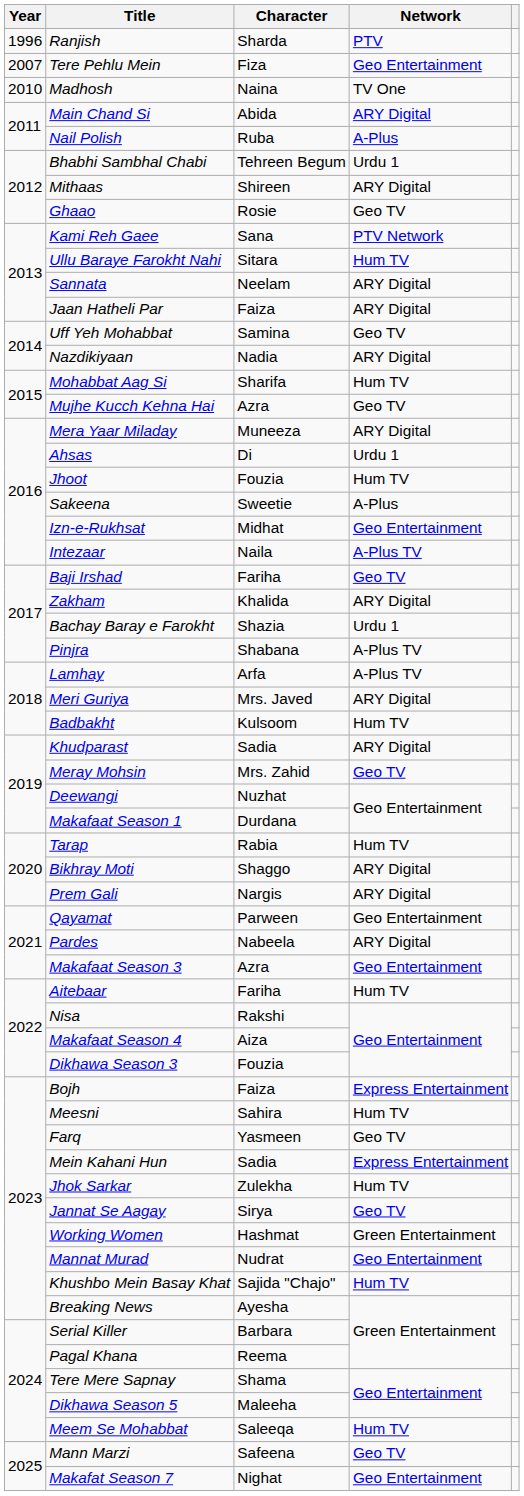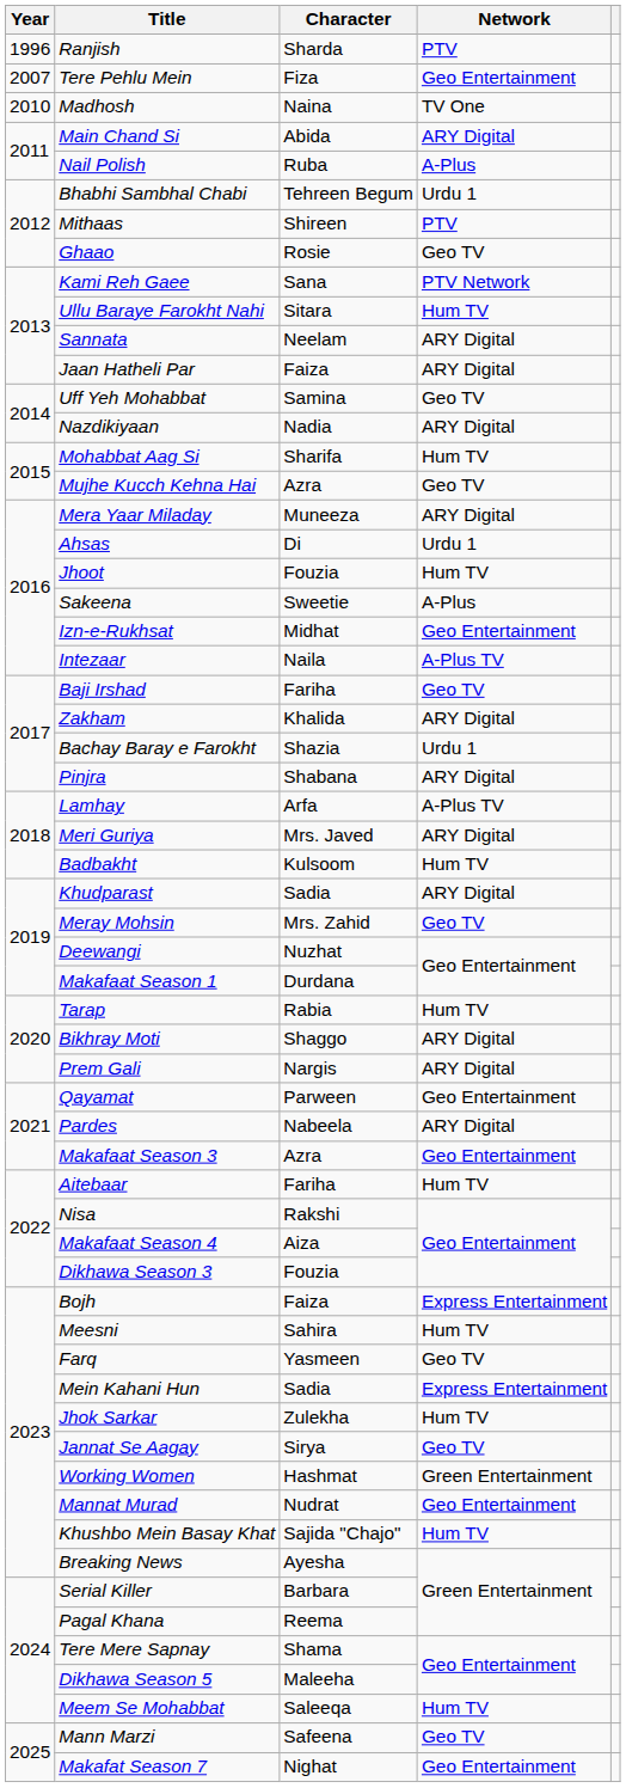 <table class="wikitable sortable plainrowheaders">
 <tr>
 <th scope="col">Year</th>
 <th scope="col">Title</th>
 <th scope="col" class="unsortable">Character</th>
 <th scope="col" class="unsortable">Network</th>
 <th scope="col" class="unsortable"></th>
 </tr>
 <tr>
 <td>1996</td>
 <td><em>Ranjish</em></td>
 <td>Sharda</td>
 <td><a href='#'>PTV</a></td>
 <td></td>
 </tr>
 <tr>
 <td>2007</td>
 <td><em>Tere Pehlu Mein</em></td>
 <td>Fiza</td>
 <td><a href='#'>Geo Entertainment</a></td>
 <td></td>
 </tr>
 <tr>
 <td>2010</td>
 <td><em>Madhosh</em></td>
 <td>Naina</td>
 <td>TV One</td>
 <td></td>
 </tr>
 <tr>
 <td rowspan="2">2011</td>
 <td><em><a href='#'>Main Chand Si</a></em></td>
 <td>Abida</td>
 <td><a href='#'>ARY Digital</a></td>
 <td></td>
 </tr>
 <tr>
 <td><em><a href='#'>Nail Polish</a></em></td>
 <td>Ruba</td>
 <td><a href='#'>A-Plus</a></td>
 <td></td>
 </tr>
 <tr>
 <td rowspan="3">2012</td>
 <td><em>Bhabhi Sambhal Chabi</em></td>
 <td>Tehreen Begum</td>
 <td>Urdu 1</td>
 <td></td>
 </tr>
 <tr>
 <td><em>Mithaas</em></td>
 <td>Shireen</td>
-<td>ARY Digital</td>
+<td><a href='#'>PTV</a></td>
 <td></td>
 </tr>
 <tr>
 <td><em><a href='#'>Ghaao</a></em></td>
 <td>Rosie</td>
 <td>Geo TV</td>
 <td></td>
 </tr>
 <tr>
 <td rowspan=4>2013</td>
 <td><em><a href='#'>Kami Reh Gaee</a></em></td>
 <td>Sana</td>
 <td><a href='#'>PTV Network</a></td>
 <td></td>
 </tr>
 <tr>
 <td><em><a href='#'>Ullu Baraye Farokht Nahi</a></em></td>
 <td>Sitara</td>
 <td><a href='#'>Hum TV</a></td>
 <td></td>
 </tr>
 <tr>
 <td><em><a href='#'>Sannata</a></em></td>
 <td>Neelam</td>
 <td>ARY Digital</td>
 <td></td>
 </tr>
 <tr>
 <td><em>Jaan Hatheli Par</em></td>
 <td>Faiza</td>
 <td>ARY Digital</td>
 <td></td>
 </tr>
 <tr>
 <td rowspan="2">2014</td>
 <td><em>Uff Yeh Mohabbat</em></td>
 <td>Samina</td>
 <td>Geo TV</td>
 <td></td>
 </tr>
 <tr>
 <td><em>Nazdikiyaan</em></td>
 <td>Nadia</td>
 <td>ARY Digital</td>
 <td></td>
 </tr>
 <tr>
 <td rowspan="2">2015</td>
 <td><em><a href='#'>Mohabbat Aag Si</a></em></td>
 <td>Sharifa</td>
 <td>Hum TV</td>
 <td></td>
 </tr>
 <tr>
 <td><em><a href='#'>Mujhe Kucch Kehna Hai</a></em></td>
 <td>Azra</td>
 <td>Geo TV</td>
 <td></td>
 </tr>
 <tr>
 <td rowspan=6>2016</td>
 <td><em><a href='#'>Mera Yaar Miladay</a></em></td>
 <td>Muneeza</td>
 <td>ARY Digital</td>
 <td></td>
 </tr>
 <tr>
 <td><em><a href='#'>Ahsas</a></em></td>
 <td>Di</td>
 <td>Urdu 1</td>
 <td></td>
 </tr>
 <tr>
 <td><em><a href='#'>Jhoot</a></em></td>
 <td>Fouzia</td>
 <td>Hum TV</td>
 <td></td>
 </tr>
 <tr>
 <td><em>Sakeena</em></td>
 <td>Sweetie</td>
 <td>A-Plus</td>
 <td></td>
 </tr>
 <tr>
 <td><em><a href='#'>Izn-e-Rukhsat</a></em></td>
 <td>Midhat</td>
 <td><a href='#'>Geo Entertainment</a></td>
 <td></td>
 </tr>
 <tr>
 <td><em><a href='#'>Intezaar</a></em></td>
 <td>Naila</td>
 <td><a href='#'>A-Plus TV</a></td>
 <td></td>
 </tr>
 <tr>
 <td rowspan=4>2017</td>
 <td><em><a href='#'>Baji Irshad</a></em></td>
 <td>Fariha</td>
 <td><a href='#'>Geo TV</a></td>
 <td></td>
 </tr>
 <tr>
 <td><em><a href='#'>Zakham</a></em></td>
 <td>Khalida</td>
 <td>ARY Digital</td>
 <td></td>
 </tr>
 <tr>
 <td><em>Bachay Baray e Farokht</em></td>
 <td>Shazia</td>
 <td>Urdu 1</td>
 <td></td>
 </tr>
 <tr>
 <td><em><a href='#'>Pinjra</a></em></td>
 <td>Shabana</td>
-<td>A-Plus TV</td>
+<td>ARY Digital</td>
 <td></td>
 </tr>
 <tr>
 <td rowspan="3">2018</td>
 <td><em><a href='#'>Lamhay</a></em></td>
 <td>Arfa</td>
 <td>A-Plus TV</td>
 <td></td>
 </tr>
 <tr>
 <td><em><a href='#'>Meri Guriya</a></em></td>
 <td>Mrs. Javed</td>
 <td>ARY Digital</td>
 <td></td>
 </tr>
 <tr>
 <td><em><a href='#'>Badbakht</a></em></td>
 <td>Kulsoom</td>
 <td>Hum TV</td>
 <td></td>
 </tr>
 <tr>
 <td rowspan="4">2019</td>
 <td><em><a href='#'>Khudparast</a></em></td>
 <td>Sadia</td>
 <td>ARY Digital</td>
 <td></td>
 </tr>
 <tr>
 <td><em><a href='#'>Meray Mohsin</a></em></td>
 <td>Mrs. Zahid</td>
 <td><a href='#'>Geo TV</a></td>
 <td></td>
 </tr>
 <tr>
 <td><em><a href='#'>Deewangi</a></em></td>
 <td>Nuzhat</td>
 <td rowspan="2">Geo Entertainment</td>
 <td></td>
 </tr>
 <tr>
 <td><em><a href='#'>Makafaat Season 1</a></em></td>
 <td>Durdana</td>
 <td></td>
 </tr>
 <tr>
 <td rowspan=3>2020</td>
 <td><em><a href='#'>Tarap</a></em></td>
 <td>Rabia</td>
 <td>Hum TV</td>
 <td></td>
 </tr>
 <tr>
 <td><em><a href='#'>Bikhray Moti</a></em></td>
 <td>Shaggo</td>
 <td>ARY Digital</td>
 <td></td>
 </tr>
 <tr>
 <td><em><a href='#'>Prem Gali</a></em></td>
 <td>Nargis</td>
 <td>ARY Digital</td>
 <td></td>
 </tr>
 <tr>
 <td rowspan=3>2021</td>
 <td><em><a href='#'>Qayamat</a></em></td>
 <td>Parween</td>
 <td>Geo Entertainment</td>
 <td></td>
 </tr>
 <tr>
 <td><em><a href='#'>Pardes</a></em></td>
 <td>Nabeela</td>
 <td>ARY Digital</td>
 <td></td>
 </tr>
 <tr>
 <td><em><a href='#'>Makafaat Season 3</a></em></td>
 <td>Azra</td>
 <td><a href='#'>Geo Entertainment</a></td>
 <td></td>
 </tr>
 <tr>
 <td rowspan="4">2022</td>
 <td><em><a href='#'>Aitebaar</a></em></td>
 <td>Fariha</td>
 <td>Hum TV</td>
 <td></td>
 </tr>
 <tr>
 <td><em>Nisa</em></td>
 <td>Rakshi</td>
 <td rowspan="3"><a href='#'>Geo Entertainment</a></td>
 <td></td>
 </tr>
 <tr>
 <td><em><a href='#'>Makafaat Season 4</a></em></td>
 <td>Aiza</td>
 <td></td>
 </tr>
 <tr>
 <td><em><a href='#'>Dikhawa Season 3</a></em></td>
 <td>Fouzia</td>
 <td></td>
 </tr>
 <tr>
 <td rowspan="10">2023</td>
 <td><em>Bojh</em></td>
 <td>Faiza</td>
 <td><a href='#'>Express Entertainment</a></td>
 <td></td>
 </tr>
 <tr>
 <td><em>Meesni</em></td>
 <td>Sahira</td>
 <td>Hum TV</td>
 <td></td>
 </tr>
 <tr>
 <td><em>Farq</em></td>
 <td>Yasmeen</td>
 <td>Geo TV</td>
 <td></td>
 </tr>
 <tr>
 <td><em>Mein Kahani Hun</em></td>
 <td>Sadia</td>
 <td><a href='#'>Express Entertainment</a></td>
 <td></td>
 </tr>
 <tr>
 <td><em><a href='#'>Jhok Sarkar</a></em></td>
 <td>Zulekha</td>
 <td>Hum TV</td>
 <td></td>
 </tr>
 <tr>
 <td><em><a href='#'>Jannat Se Aagay</a></em></td>
 <td>Sirya</td>
 <td><a href='#'>Geo TV</a></td>
 <td></td>
 </tr>
 <tr>
 <td><em><a href='#'>Working Women</a></em></td>
 <td>Hashmat</td>
 <td>Green Entertainment</td>
 <td></td>
 </tr>
 <tr>
 <td><em><a href='#'>Mannat Murad</a></em></td>
 <td>Nudrat</td>
 <td><a href='#'>Geo Entertainment</a></td>
 <td></td>
 </tr>
 <tr>
 <td><em>Khushbo Mein Basay Khat</em></td>
 <td>Sajida "Chajo"</td>
 <td><a href='#'>Hum TV</a></td>
 <td></td>
 </tr>
 <tr>
 <td><em>Breaking News</em></td>
 <td>Ayesha</td>
 <td rowspan="3">Green Entertainment</td>
 <td></td>
 </tr>
 <tr>
 <td rowspan="5">2024</td>
 <td><em>Serial Killer</em></td>
 <td>Barbara</td>
 <td></td>
 </tr>
 <tr>
 <td><em>Pagal Khana</em></td>
 <td>Reema</td>
 <td></td>
 </tr>
 <tr>
 <td><em>Tere Mere Sapnay</em></td>
 <td>Shama</td>
 <td rowspan="2"><a href='#'>Geo Entertainment</a></td>
 <td></td>
 </tr>
 <tr>
 <td><em><a href='#'>Dikhawa Season 5</a></em></td>
 <td>Maleeha</td>
 <td></td>
 </tr>
 <tr>
 <td><em><a href='#'>Meem Se Mohabbat</a></em></td>
 <td>Saleeqa</td>
 <td><a href='#'>Hum TV</a></td>
 <td></td>
 </tr>
 <tr>
 <td rowspan="2">2025</td>
 <td><em>Mann Marzi</em></td>
 <td>Safeena</td>
 <td><a href='#'>Geo TV</a></td>
 <td></td>
 </tr>
 <tr>
 <td><em><a href='#'>Makafat Season 7</a></em></td>
 <td>Nighat</td>
 <td><a href='#'>Geo Entertainment</a></td>
 <td></td>
 </tr>
 </table>
